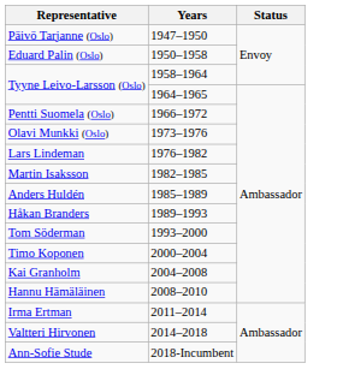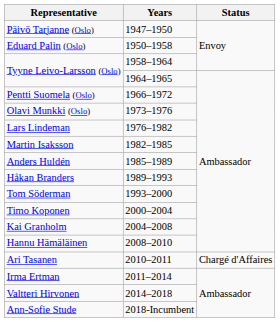 <table class="wikitable sortable">
 <tr>
 <th>Representative</th>
 <th>Years</th>
 <th>Status</th>
 </tr>
 <tr>
 <td><a href='#'>Päivö Tarjanne</a> <small>(<a href='#'>Oslo</a>)</small></td>
 <td>1947–1950</td>
 <td rowspan="3">Envoy</td>
 </tr>
 <tr>
 <td><a href='#'>Eduard Palin</a> <small>(<a href='#'>Oslo</a>)</small></td>
 <td>1950–1958</td>
 </tr>
 <tr>
 <td rowspan="2"><a href='#'>Tyyne Leivo-Larsson</a> <small>(<a href='#'>Oslo</a>)</small></td>
 <td>1958–1964</td>
 </tr>
 <tr>
 <td>1964–1965</td>
 <td rowspan="11">Ambassador</td>
 </tr>
 <tr>
 <td><a href='#'>Pentti Suomela</a> <small>(<a href='#'>Oslo</a>)</small></td>
 <td>1966–1972</td>
 </tr>
 <tr>
 <td><a href='#'>Olavi Munkki</a> <small>(<a href='#'>Oslo</a>)</small></td>
 <td>1973–1976</td>
 </tr>
 <tr>
 <td><a href='#'>Lars Lindeman</a></td>
 <td>1976–1982</td>
 </tr>
 <tr>
 <td><a href='#'>Martin Isaksson</a></td>
 <td>1982–1985</td>
 </tr>
 <tr>
 <td><a href='#'>Anders Huldén</a></td>
 <td>1985–1989</td>
 </tr>
 <tr>
 <td><a href='#'>Håkan Branders</a></td>
 <td>1989–1993</td>
 </tr>
 <tr>
 <td><a href='#'>Tom Söderman</a></td>
 <td>1993–2000</td>
 </tr>
 <tr>
 <td><a href='#'>Timo Koponen</a></td>
 <td>2000–2004</td>
 </tr>
 <tr>
 <td><a href='#'>Kai Granholm</a></td>
 <td>2004–2008</td>
 </tr>
 <tr>
 <td><a href='#'>Hannu Hämäläinen</a></td>
 <td>2008–2010</td>
 </tr>
 <tr>
+<td><a href='#'>Ari Tasanen</a></td>
+<td>2010–2011</td>
+<td>Chargé d'Affaires</td>
+</tr>
+<tr>
 <td><a href='#'>Irma Ertman</a></td>
 <td>2011–2014</td>
 <td rowspan="3">Ambassador</td>
 </tr>
 <tr>
 <td><a href='#'>Valtteri Hirvonen</a></td>
 <td>2014–2018</td>
 </tr>
 <tr>
 <td><a href='#'>Ann-Sofie Stude</a></td>
 <td>2018-Incumbent</td>
 </tr>
 </table>
